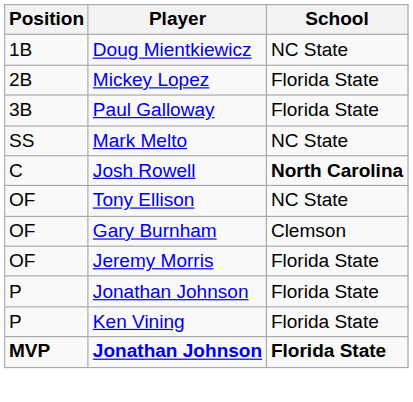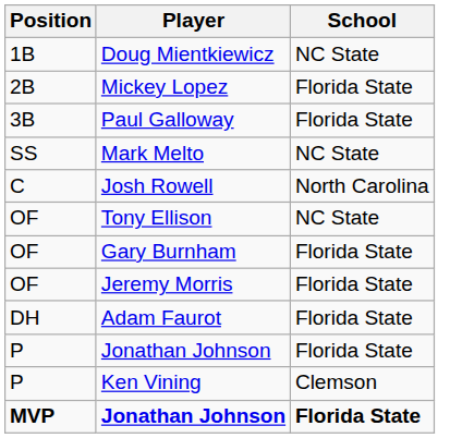 <table class="wikitable">
 <tr>
 <th>Position</th>
 <th>Player</th>
 <th>School</th>
 </tr>
 <tr>
 <td>1B</td>
 <td><a href='#'>Doug Mientkiewicz</a></td>
 <td>NC State</td>
 </tr>
 <tr>
 <td>2B</td>
 <td><a href='#'>Mickey Lopez</a></td>
 <td>Florida State</td>
 </tr>
 <tr>
 <td>3B</td>
 <td><a href='#'>Paul Galloway</a></td>
 <td>Florida State</td>
 </tr>
 <tr>
 <td>SS</td>
 <td><a href='#'>Mark Melto</a></td>
 <td>NC State</td>
 </tr>
 <tr>
 <td>C</td>
 <td><a href='#'>Josh Rowell</a></td>
-<td><strong>North Carolina</strong></td>
+<td>North Carolina</td>
 </tr>
 <tr>
 <td>OF</td>
 <td><a href='#'>Tony Ellison</a></td>
 <td>NC State</td>
 </tr>
 <tr>
 <td>OF</td>
 <td><a href='#'>Gary Burnham</a></td>
-<td>Clemson</td>
+<td>Florida State</td>
 </tr>
 <tr>
 <td>OF</td>
 <td><a href='#'>Jeremy Morris</a></td>
+<td>Florida State</td>
+</tr>
+<tr>
+<td>DH</td>
+<td><a href='#'>Adam Faurot</a></td>
 <td>Florida State</td>
 </tr>
 <tr>
 <td>P</td>
 <td><a href='#'>Jonathan Johnson</a></td>
 <td>Florida State</td>
 </tr>
 <tr>
 <td>P</td>
 <td><a href='#'>Ken Vining</a></td>
-<td>Florida State</td>
+<td>Clemson</td>
 </tr>
 <tr>
 <td><strong>MVP</strong></td>
 <td><strong><a href='#'>Jonathan Johnson</a></strong></td>
 <td><strong>Florida State</strong></td>
 </tr>
 </table>
